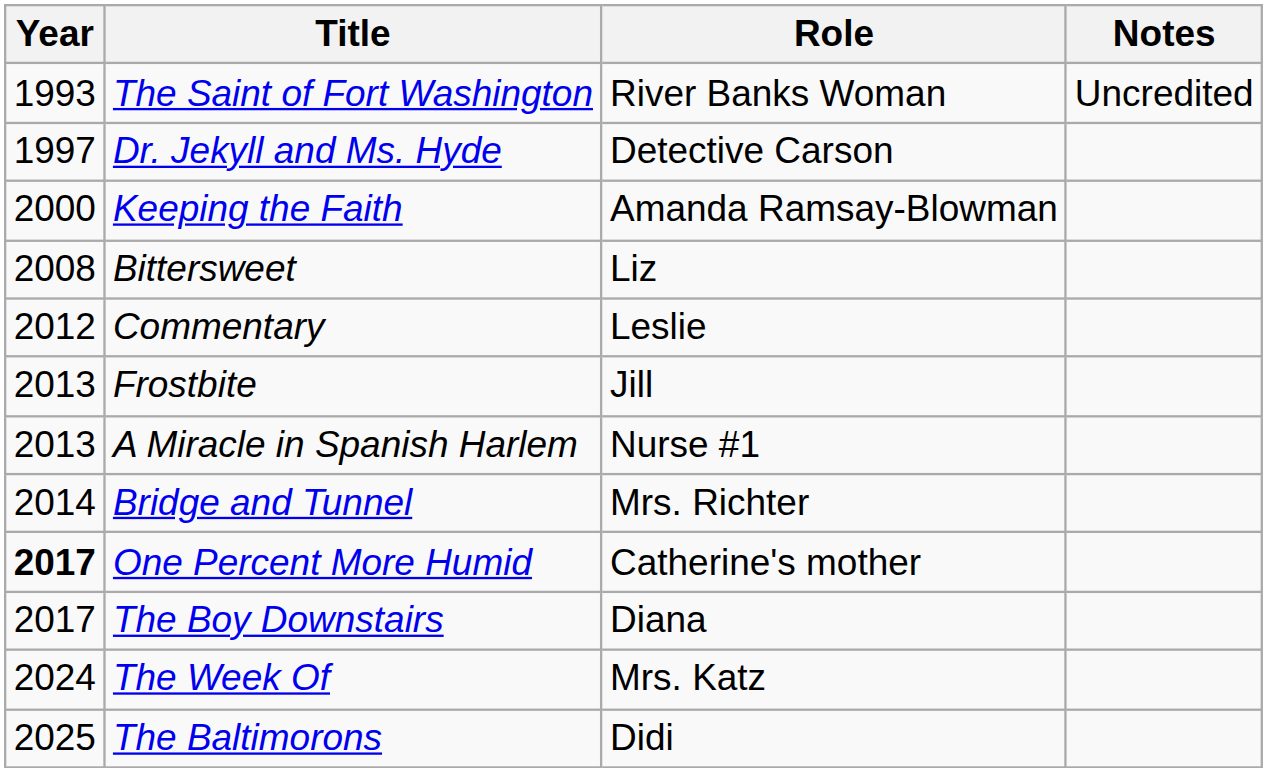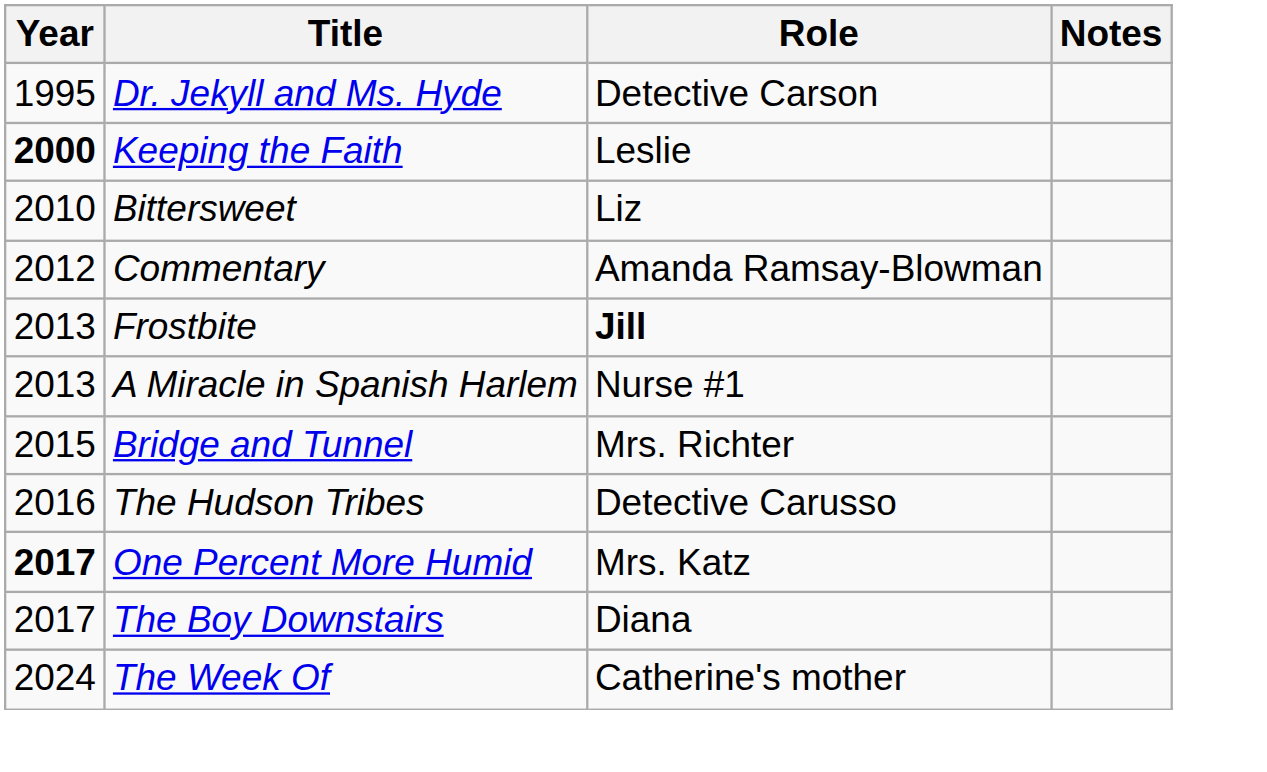 <table class="wikitable sortable">
 <tr>
 <th>Year</th>
 <th>Title</th>
 <th>Role</th>
 <th>Notes</th>
 </tr>
 <tr>
-<td>1993</td>
-<td><em><a href='#'>The Saint of Fort Washington</a></em></td>
-<td>River Banks Woman</td>
-<td>Uncredited</td>
-</tr>
-<tr>
-<td>1997</td>
+<td>1995</td>
 <td><em><a href='#'>Dr. Jekyll and Ms. Hyde</a></em></td>
 <td>Detective Carson</td>
 <td></td>
 </tr>
 <tr>
-<td>2000</td>
+<td><strong>2000</strong></td>
 <td><em><a href='#'>Keeping the Faith</a></em></td>
-<td>Amanda Ramsay-Blowman</td>
+<td>Leslie</td>
 <td></td>
 </tr>
 <tr>
-<td>2008</td>
+<td>2010</td>
 <td><em>Bittersweet</em></td>
 <td>Liz</td>
 <td></td>
 </tr>
 <tr>
 <td>2012</td>
 <td><em>Commentary</em></td>
-<td>Leslie</td>
+<td>Amanda Ramsay-Blowman</td>
 <td></td>
 </tr>
 <tr>
 <td>2013</td>
 <td><em>Frostbite</em></td>
-<td>Jill</td>
+<td><strong>Jill</strong></td>
 <td></td>
 </tr>
 <tr>
 <td>2013</td>
 <td><em>A Miracle in Spanish Harlem</em></td>
 <td>Nurse #1</td>
 <td></td>
 </tr>
 <tr>
-<td>2014</td>
+<td>2015</td>
 <td><a href='#'><em>Bridge and Tunnel</em></a></td>
 <td>Mrs. Richter</td>
 <td></td>
 </tr>
 <tr>
+<td>2016</td>
+<td><em>The Hudson Tribes</em></td>
+<td>Detective Carusso</td>
+<td></td>
+</tr>
+<tr>
 <td><strong>2017</strong></td>
 <td><em><a href='#'>One Percent More Humid</a></em></td>
-<td>Catherine's mother</td>
+<td>Mrs. Katz</td>
 <td></td>
 </tr>
 <tr>
 <td>2017</td>
 <td><em><a href='#'>The Boy Downstairs</a></em></td>
 <td>Diana</td>
 <td></td>
 </tr>
 <tr>
 <td>2024</td>
 <td><em><a href='#'>The Week Of</a></em></td>
-<td>Mrs. Katz</td>
-<td></td>
-</tr>
-<tr>
-<td>2025</td>
-<td><em><a href='#'>The Baltimorons</a></em></td>
-<td>Didi</td>
+<td>Catherine's mother</td>
 <td></td>
 </tr>
 </table>
